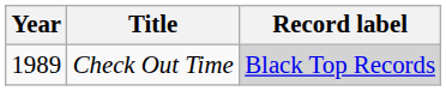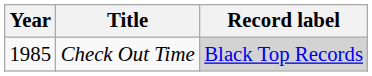 <table class="wikitable sortable">
 <tr>
 <th>Year</th>
 <th>Title</th>
 <th>Record label</th>
 </tr>
 <tr>
-<td>1989</td>
+<td>1985</td>
 <td><em>Check Out Time</em></td>
 <td style="background: lightgrey; text-align:center;"><a href='#'>Black Top Records</a></td>
 </tr>
 </table>
